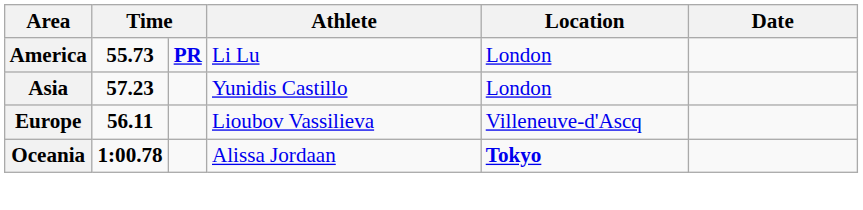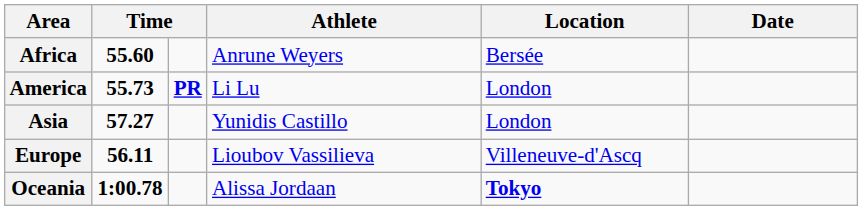 <table class="wikitable">
 <tr>
 <th width="45">Area</th>
 <th width="80" colspan="2">Time</th>
 <th width="200">Athlete</th>
 <th width="150">Location</th>
 <th width="120">Date</th>
+</tr>
+<tr>
+<th>Africa</th>
+<td align="center"><strong>55.60</strong></td>
+<td align="center"><strong></strong></td>
+<td> <a href='#'>Anrune Weyers</a></td>
+<td> <a href='#'>Bersée</a></td>
+<td align="right"></td>
 </tr>
 <tr>
 <th>America</th>
 <td align="center"><strong>55.73</strong></td>
 <td align="center"><strong><a href='#'>PR</a></strong></td>
 <td> <a href='#'>Li Lu</a></td>
 <td> <a href='#'>London</a></td>
 <td align="right"></td>
 </tr>
 <tr>
 <th>Asia</th>
-<td align="center"><strong>57.23</strong></td>
+<td align="center"><strong>57.27</strong></td>
 <td align="center"></td>
 <td> <a href='#'>Yunidis Castillo</a></td>
 <td> <a href='#'>London</a></td>
 <td align="right"></td>
 </tr>
 <tr>
 <th>Europe</th>
 <td align="center"><strong>56.11</strong></td>
 <td align="center"></td>
 <td> <a href='#'>Lioubov Vassilieva</a></td>
 <td> <a href='#'>Villeneuve-d'Ascq</a></td>
 <td align="right"></td>
 </tr>
 <tr>
 <th>Oceania</th>
 <td align="center"><strong>1:00.78</strong></td>
 <td align="center"></td>
 <td> <a href='#'>Alissa Jordaan</a></td>
 <td><strong> <a href='#'>Tokyo</a></strong></td>
 <td align="right"></td>
 </tr>
 </table>
